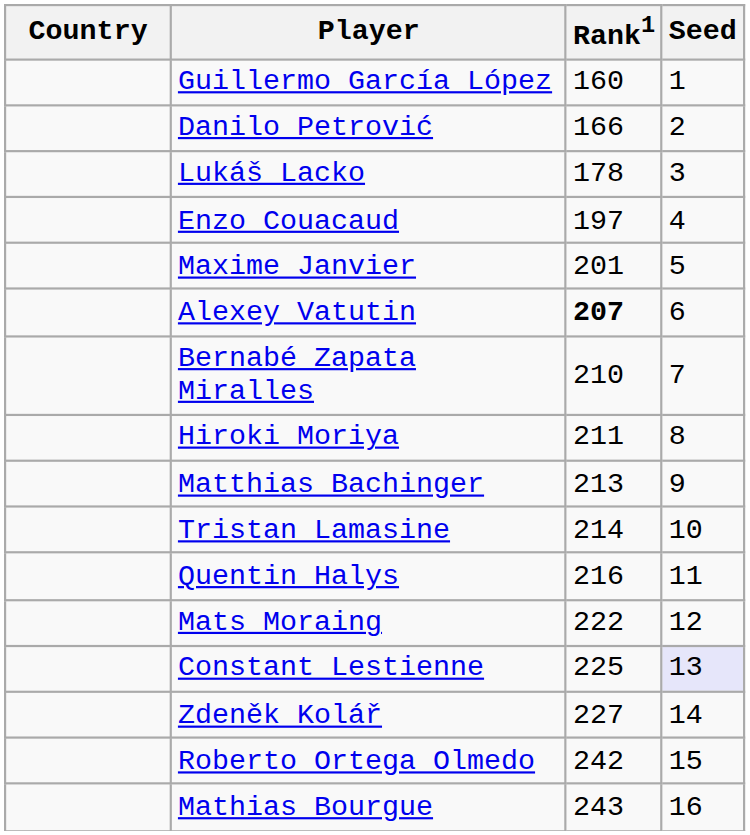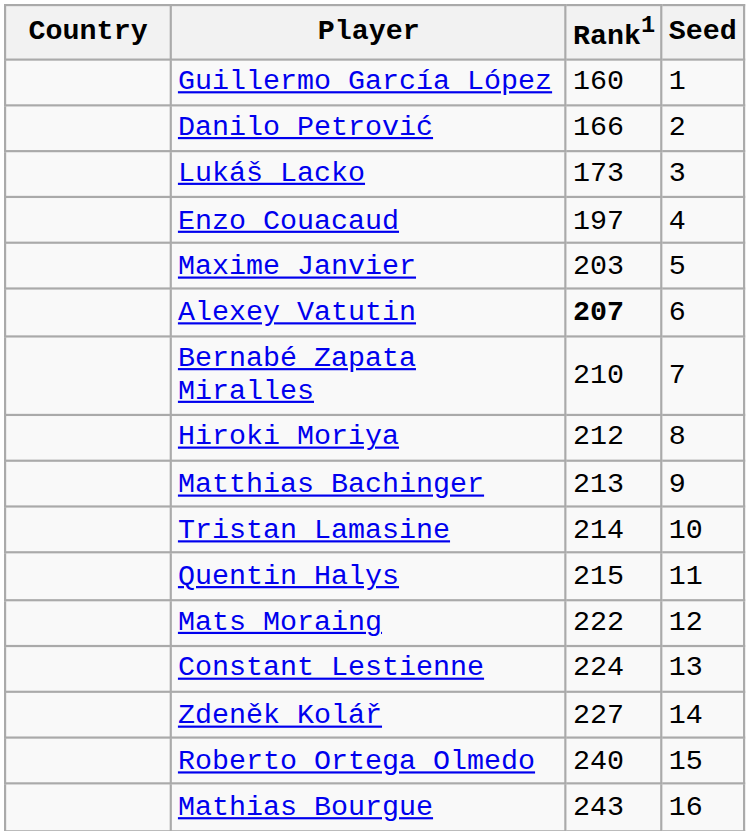 <table class="sortable wikitable">
 <tr>
 <th width="70">Country</th>
 <th width="175">Player</th>
 <th>Rank<sup>1</sup></th>
 <th>Seed</th>
 </tr>
 <tr>
 <td></td>
 <td><a href='#'>Guillermo García López</a></td>
 <td>160</td>
 <td>1</td>
 </tr>
 <tr>
 <td></td>
 <td><a href='#'>Danilo Petrović</a></td>
 <td>166</td>
 <td>2</td>
 </tr>
 <tr>
 <td></td>
 <td><a href='#'>Lukáš Lacko</a></td>
-<td>178</td>
+<td>173</td>
 <td>3</td>
 </tr>
 <tr>
 <td></td>
 <td><a href='#'>Enzo Couacaud</a></td>
 <td>197</td>
 <td>4</td>
 </tr>
 <tr>
 <td></td>
 <td><a href='#'>Maxime Janvier</a></td>
-<td>201</td>
+<td>203</td>
 <td>5</td>
 </tr>
 <tr>
 <td></td>
 <td><a href='#'>Alexey Vatutin</a></td>
 <td><strong>207</strong></td>
 <td>6</td>
 </tr>
 <tr>
 <td></td>
 <td><a href='#'>Bernabé Zapata Miralles</a></td>
 <td>210</td>
 <td>7</td>
 </tr>
 <tr>
 <td></td>
 <td><a href='#'>Hiroki Moriya</a></td>
-<td>211</td>
+<td>212</td>
 <td>8</td>
 </tr>
 <tr>
 <td></td>
 <td><a href='#'>Matthias Bachinger</a></td>
 <td>213</td>
 <td>9</td>
 </tr>
 <tr>
 <td></td>
 <td><a href='#'>Tristan Lamasine</a></td>
 <td>214</td>
 <td>10</td>
 </tr>
 <tr>
 <td></td>
 <td><a href='#'>Quentin Halys</a></td>
-<td>216</td>
+<td>215</td>
 <td>11</td>
 </tr>
 <tr>
 <td></td>
 <td><a href='#'>Mats Moraing</a></td>
 <td>222</td>
 <td>12</td>
 </tr>
 <tr>
 <td></td>
 <td><a href='#'>Constant Lestienne</a></td>
-<td>225</td>
-<td style="background: lavender;">13</td>
+<td>224</td>
+<td>13</td>
 </tr>
 <tr>
 <td></td>
 <td><a href='#'>Zdeněk Kolář</a></td>
 <td>227</td>
 <td>14</td>
 </tr>
 <tr>
 <td></td>
 <td><a href='#'>Roberto Ortega Olmedo</a></td>
-<td>242</td>
+<td>240</td>
 <td>15</td>
 </tr>
 <tr>
 <td></td>
 <td><a href='#'>Mathias Bourgue</a></td>
 <td>243</td>
 <td>16</td>
 </tr>
 </table>
